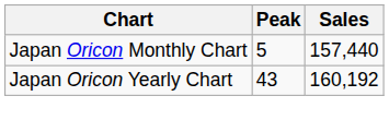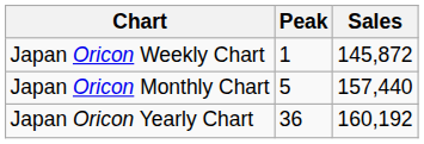 <table class="wikitable sortable">
 <tr>
 <th>Chart</th>
 <th>Peak</th>
 <th>Sales</th>
+</tr>
+<tr>
+<td>Japan <em><a href='#'>Oricon</a></em> Weekly Chart</td>
+<td>1</td>
+<td>145,872</td>
 </tr>
 <tr>
 <td>Japan <em><a href='#'>Oricon</a></em> Monthly Chart</td>
 <td>5</td>
 <td>157,440</td>
 </tr>
 <tr>
 <td>Japan <em>Oricon</em> Yearly Chart</td>
-<td>43</td>
+<td>36</td>
 <td>160,192</td>
 </tr>
 </table>
